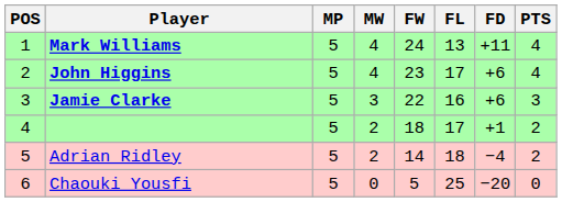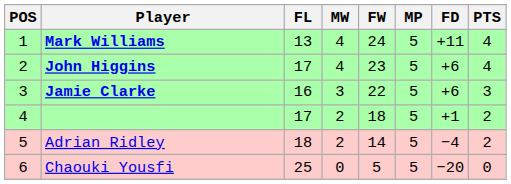 <table class="wikitable" style="text-align: center;">
 <tr>
 <th width=25>POS</th>
 <th width=200>Player</th>
-<th width=25>MP</th>
+<th width=25>FL</th>
 <th width=25>MW</th>
 <th width=25>FW</th>
-<th width=25>FL</th>
+<th width=25>MP</th>
 <th width=25>FD</th>
 <th width=25>PTS</th>
 </tr>
 <tr style="background:#aaffaa;">
 <td>1</td>
 <td style="text-align:left;"> <strong><a href='#'>Mark Williams</a></strong></td>
-<td>5</td>
+<td>13</td>
 <td>4</td>
 <td>24</td>
-<td>13</td>
+<td>5</td>
 <td>+11</td>
 <td>4</td>
 </tr>
 <tr style="background:#aaffaa;">
 <td>2</td>
 <td style="text-align:left;"> <strong><a href='#'>John Higgins</a></strong></td>
-<td>5</td>
+<td>17</td>
 <td>4</td>
 <td>23</td>
-<td>17</td>
+<td>5</td>
 <td>+6</td>
 <td>4</td>
 </tr>
 <tr style="background:#aaffaa;">
 <td>3</td>
 <td style="text-align:left;"> <strong><a href='#'>Jamie Clarke</a></strong></td>
-<td>5</td>
+<td>16</td>
 <td>3</td>
 <td>22</td>
-<td>16</td>
+<td>5</td>
 <td>+6</td>
 <td>3</td>
 </tr>
 <tr style="background:#aaffaa;">
 <td>4</td>
 <td style="text-align:left;"></td>
-<td>5</td>
+<td>17</td>
 <td>2</td>
 <td>18</td>
-<td>17</td>
+<td>5</td>
 <td>+1</td>
 <td>2</td>
 </tr>
 <tr style="background:#fcc;">
 <td>5</td>
 <td style="text-align:left;"> <a href='#'>Adrian Ridley</a></td>
-<td>5</td>
+<td>18</td>
 <td>2</td>
 <td>14</td>
-<td>18</td>
+<td>5</td>
 <td>−4</td>
 <td>2</td>
 </tr>
 <tr style="background:#fcc;">
 <td>6</td>
 <td style="text-align:left;"> <a href='#'>Chaouki Yousfi</a></td>
-<td>5</td>
+<td>25</td>
 <td>0</td>
 <td>5</td>
-<td>25</td>
+<td>5</td>
 <td>−20</td>
 <td>0</td>
 </tr>
 </table>
